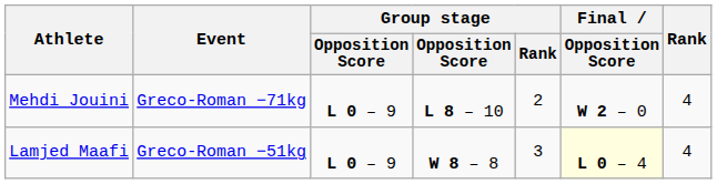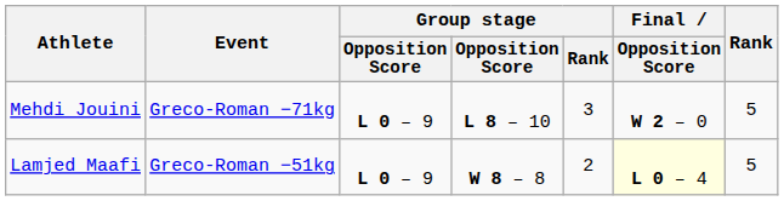 <table class="wikitable" style="font-size:90%">
 <tr>
 <th rowspan=2>Athlete</th>
 <th rowspan=2>Event</th>
 <th colspan=3>Group stage</th>
 <th>Final / </th>
 <th rowspan=2>Rank</th>
 </tr>
 <tr style="font-size:95%">
 <th>Opposition<br>Score</th>
 <th>Opposition<br>Score</th>
 <th>Rank</th>
 <th>Opposition<br>Score</th>
 </tr>
 <tr align=center>
 <td align=left><a href='#'>Mehdi Jouini</a></td>
 <td align=left><a href='#'>Greco-Roman −71kg</a></td>
 <td><br><strong>L</strong> <strong>0</strong> – 9 <sup></sup></td>
 <td><br><strong>L</strong> <strong>8</strong> – 10 <sup></sup></td>
-<td>2 </td>
+<td>3 </td>
 <td><br><strong>W</strong> <strong>2</strong> – 0 <sup></sup></td>
-<td>4</td>
+<td>5</td>
 </tr>
 <tr align=center>
 <td align=left><a href='#'>Lamjed Maafi</a></td>
 <td align=left><a href='#'>Greco-Roman −51kg</a></td>
 <td><br><strong>L</strong> <strong>0</strong> – 9 <sup></sup></td>
 <td><br><strong>W</strong> <strong>8</strong> – 8 <sup></sup></td>
-<td>3 </td>
+<td>2 </td>
 <td style="background: lightyellow;"><br><strong>L</strong> <strong>0</strong> – 4 <sup></sup></td>
-<td>4</td>
+<td>5</td>
 </tr>
 </table>
